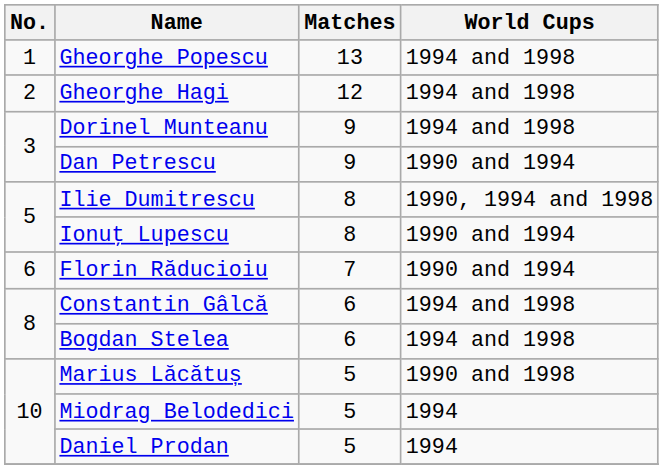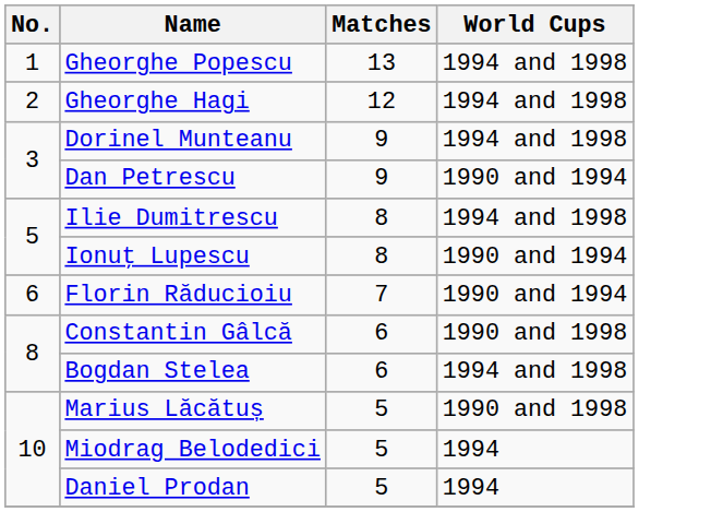 <table class="wikitable" style="text-align: left;">
 <tr>
 <th>No.</th>
 <th>Name</th>
 <th>Matches</th>
 <th>World Cups</th>
 </tr>
 <tr>
 <td align=center>1</td>
 <td><a href='#'>Gheorghe Popescu</a></td>
 <td align=center>13</td>
 <td>1994 and 1998</td>
 </tr>
 <tr>
 <td align=center>2</td>
 <td><a href='#'>Gheorghe Hagi</a></td>
 <td align=center>12</td>
 <td>1994 and 1998</td>
 </tr>
 <tr>
 <td rowspan=2 align=center>3</td>
 <td><a href='#'>Dorinel Munteanu</a></td>
 <td align=center>9</td>
 <td>1994 and 1998</td>
 </tr>
 <tr>
 <td><a href='#'>Dan Petrescu</a></td>
 <td align=center>9</td>
 <td>1990 and 1994</td>
 </tr>
 <tr>
 <td rowspan=2 align=center>5</td>
 <td><a href='#'>Ilie Dumitrescu</a></td>
 <td align=center>8</td>
-<td>1990, 1994 and 1998</td>
+<td>1994 and 1998</td>
 </tr>
 <tr>
 <td><a href='#'>Ionuţ Lupescu</a></td>
 <td align=center>8</td>
 <td>1990 and 1994</td>
 </tr>
 <tr>
 <td align=center>6</td>
 <td><a href='#'>Florin Răducioiu</a></td>
 <td align=center>7</td>
 <td>1990 and 1994</td>
 </tr>
 <tr>
 <td rowspan=2 align=center>8</td>
 <td><a href='#'>Constantin Gâlcă</a></td>
 <td align=center>6</td>
-<td>1994 and 1998</td>
+<td>1990 and 1998</td>
 </tr>
 <tr>
 <td><a href='#'>Bogdan Stelea</a></td>
 <td align=center>6</td>
 <td>1994 and 1998</td>
 </tr>
 <tr>
 <td rowspan=3 align=center>10</td>
 <td><a href='#'>Marius Lăcătuș</a></td>
 <td align=center>5</td>
 <td>1990 and 1998</td>
 </tr>
 <tr>
 <td><a href='#'>Miodrag Belodedici</a></td>
 <td align=center>5</td>
 <td>1994</td>
 </tr>
 <tr>
 <td><a href='#'>Daniel Prodan</a></td>
 <td align=center>5</td>
 <td>1994</td>
 </tr>
 <tr>
 </tr>
 </table>
